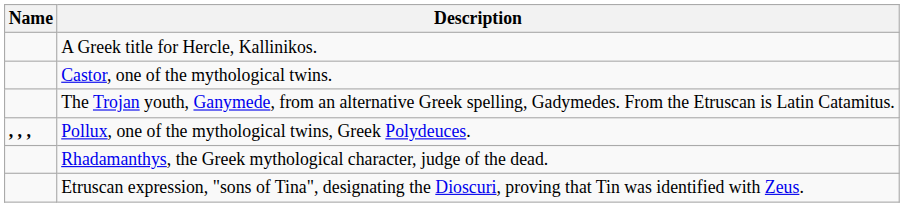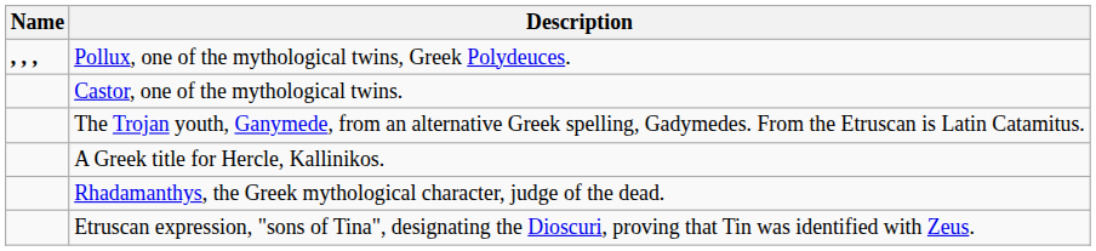 <table class="wikitable">
 <tr>
 <th>Name</th>
 <th>Description</th>
 </tr>
 <tr>
-<td><strong></strong></td>
-<td>A Greek title for Hercle, Kallinikos.</td>
+<td><strong>, , , </strong></td>
+<td><a href='#'>Pollux</a>, one of the mythological twins, Greek <a href='#'>Polydeuces</a>.</td>
 </tr>
 <tr>
 <td><strong></strong></td>
 <td><a href='#'>Castor</a>, one of the mythological twins.</td>
 </tr>
 <tr>
 <td><strong></strong></td>
 <td>The <a href='#'>Trojan</a> youth, <a href='#'>Ganymede</a>, from an alternative Greek spelling, Gadymedes. From the Etruscan is Latin Catamitus.</td>
 </tr>
 <tr>
-<td><strong>, , , </strong></td>
-<td><a href='#'>Pollux</a>, one of the mythological twins, Greek <a href='#'>Polydeuces</a>.</td>
+<td><strong></strong></td>
+<td>A Greek title for Hercle, Kallinikos.</td>
 </tr>
 <tr>
 <td><strong></strong></td>
 <td><a href='#'>Rhadamanthys</a>, the Greek mythological character, judge of the dead.</td>
 </tr>
 <tr>
 <td><strong></strong></td>
 <td>Etruscan expression, "sons of Tina", designating the <a href='#'>Dioscuri</a>, proving that Tin was identified with <a href='#'>Zeus</a>.</td>
 </tr>
 </table>
